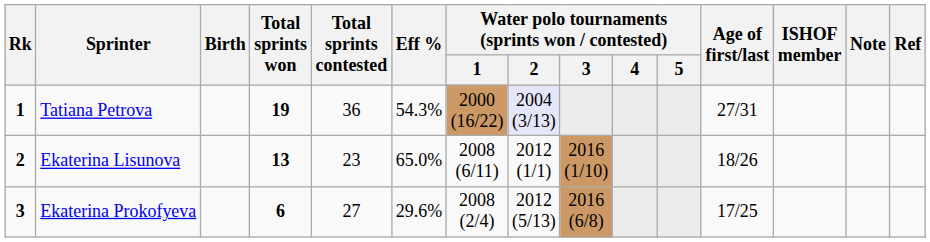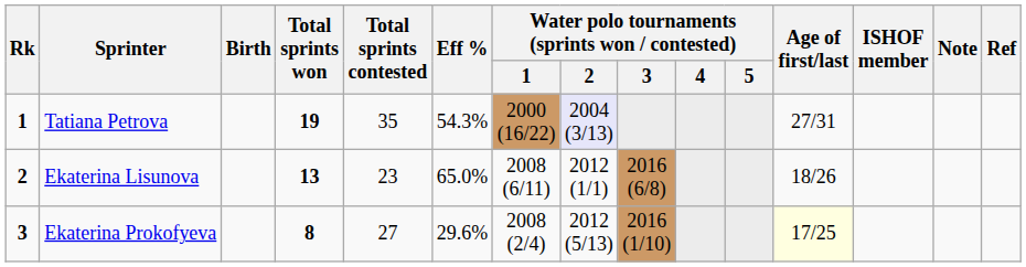 <table class="wikitable sortable" style="text-align: center; font-size: 85%; margin-left: 1em;">
 <tr>
 <th rowspan="2">Rk</th>
 <th rowspan="2">Sprinter</th>
 <th rowspan="2">Birth</th>
 <th rowspan="2">Total<br>sprints<br>won</th>
 <th rowspan="2">Total<br>sprints<br>contested</th>
 <th rowspan="2">Eff %</th>
 <th colspan="5">Water polo tournaments<br>(sprints won / contested)</th>
 <th rowspan="2">Age of<br>first/last</th>
 <th rowspan="2">ISHOF<br>member</th>
 <th rowspan="2">Note</th>
 <th rowspan="2" class="unsortable">Ref</th>
 </tr>
 <tr>
 <th>1</th>
 <th style="width: 2em;" class="unsortable">2</th>
 <th style="width: 2em;" class="unsortable">3</th>
 <th style="width: 2em;" class="unsortable">4</th>
 <th style="width: 2em;" class="unsortable">5</th>
 </tr>
 <tr>
 <td><strong>1</strong></td>
 <td style="text-align: left;" data-sort-value="Petrova, Tatiana"><a href='#'>Tatiana Petrova</a></td>
 <td></td>
 <td><strong>19</strong></td>
-<td>36</td>
+<td>35</td>
 <td>54.3%</td>
 <td style="background-color: #cc9966;">2000<br>(16/22)</td>
 <td style="background: lavender;">2004<br>(3/13)</td>
 <td style="background-color: #ececec;"></td>
 <td style="background-color: #ececec;"></td>
 <td style="background-color: #ececec;"></td>
 <td>27/31</td>
 <td></td>
 <td style="text-align: left;"></td>
 <td></td>
 </tr>
 <tr>
 <td><strong>2</strong></td>
 <td style="text-align: left;" data-sort-value="Lisunova, Ekaterina"><a href='#'>Ekaterina Lisunova</a></td>
 <td></td>
 <td><strong>13</strong></td>
 <td>23</td>
 <td>65.0%</td>
 <td>2008<br>(6/11)</td>
 <td>2012<br>(1/1)</td>
-<td style="background-color: #cc9966;">2016<br>(1/10)</td>
+<td style="background-color: #cc9966;">2016<br>(6/8)</td>
 <td style="background-color: #ececec;"></td>
 <td style="background-color: #ececec;"></td>
 <td>18/26</td>
 <td></td>
 <td style="text-align: left;"></td>
 <td></td>
 </tr>
 <tr>
 <td><strong>3</strong></td>
 <td style="text-align: left;" data-sort-value="Prokofyeva, Ekaterina"><a href='#'>Ekaterina Prokofyeva</a></td>
 <td></td>
-<td><strong>6</strong></td>
+<td><strong>8</strong></td>
 <td>27</td>
 <td>29.6%</td>
 <td>2008<br>(2/4)</td>
 <td>2012<br>(5/13)</td>
-<td style="background-color: #cc9966;">2016<br>(6/8)</td>
+<td style="background-color: #cc9966;">2016<br>(1/10)</td>
 <td style="background-color: #ececec;"></td>
 <td style="background-color: #ececec;"></td>
-<td>17/25</td>
+<td style="background: lightyellow;">17/25</td>
 <td></td>
 <td style="text-align: left;"></td>
 <td></td>
 </tr>
 </table>
